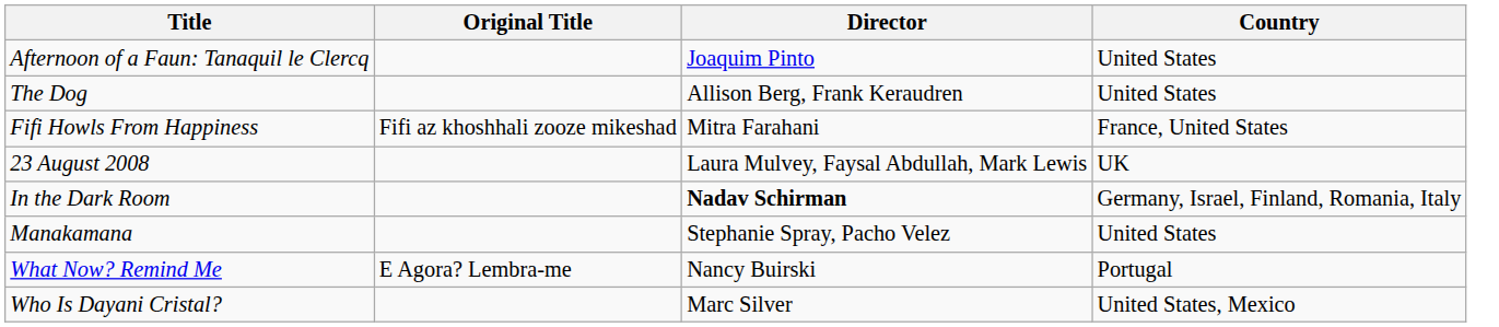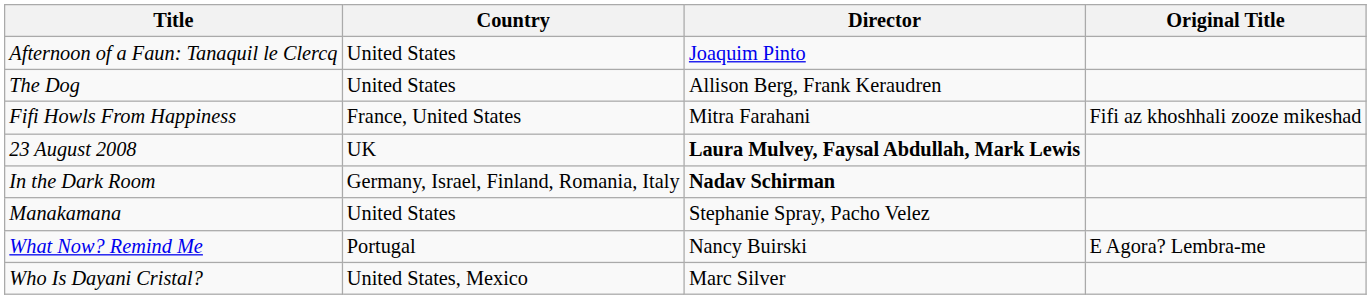 <table class="wikitable">
 <tr>
 <th>Title</th>
+<th>Country</th>
+<th>Director</th>
 <th>Original Title</th>
-<th>Director</th>
-<th>Country</th>
 </tr>
 <tr>
 <td><em>Afternoon of a Faun: Tanaquil le Clercq</em></td>
+<td>United States</td>
+<td><a href='#'>Joaquim Pinto</a></td>
 <td></td>
-<td><a href='#'>Joaquim Pinto</a></td>
-<td>United States</td>
 </tr>
 <tr>
 <td><em>The Dog</em></td>
+<td>United States</td>
+<td>Allison Berg, Frank Keraudren</td>
 <td></td>
-<td>Allison Berg, Frank Keraudren</td>
-<td>United States</td>
 </tr>
 <tr>
 <td><em>Fifi Howls From Happiness</em></td>
+<td>France, United States</td>
+<td>Mitra Farahani</td>
 <td>Fifi az khoshhali zooze mikeshad</td>
-<td>Mitra Farahani</td>
-<td>France, United States</td>
 </tr>
 <tr>
 <td><em>23 August 2008</em></td>
+<td>UK</td>
+<td><strong>Laura Mulvey, Faysal Abdullah, Mark Lewis</strong></td>
 <td></td>
-<td>Laura Mulvey, Faysal Abdullah, Mark Lewis</td>
-<td>UK</td>
 </tr>
 <tr>
 <td><em>In the Dark Room</em></td>
+<td>Germany, Israel, Finland, Romania, Italy</td>
+<td><strong>Nadav Schirman</strong></td>
 <td></td>
-<td><strong>Nadav Schirman</strong></td>
-<td>Germany, Israel, Finland, Romania, Italy</td>
 </tr>
 <tr>
 <td><em>Manakamana</em></td>
+<td>United States</td>
+<td>Stephanie Spray, Pacho Velez</td>
 <td></td>
-<td>Stephanie Spray, Pacho Velez</td>
-<td>United States</td>
 </tr>
 <tr>
 <td><em><a href='#'>What Now? Remind Me</a></em></td>
+<td>Portugal</td>
+<td>Nancy Buirski</td>
 <td>E Agora? Lembra-me</td>
-<td>Nancy Buirski</td>
-<td>Portugal</td>
 </tr>
 <tr>
 <td><em>Who Is Dayani Cristal?</em></td>
+<td>United States, Mexico</td>
+<td>Marc Silver</td>
 <td></td>
-<td>Marc Silver</td>
-<td>United States, Mexico</td>
 </tr>
 </table>
